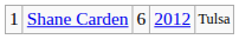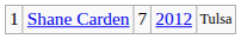 <table class="wikitable">
 <tr>
 </tr>
 <tr>
 <td>1</td>
 <td><a href='#'>Shane Carden</a></td>
-<td><abbr>6</abbr></td>
+<td><abbr>7</abbr></td>
 <td><a href='#'>2012</a></td>
 <td style="font-size:80%;">Tulsa</td>
 </tr>
 </table>
